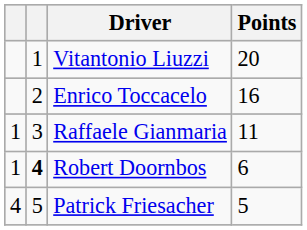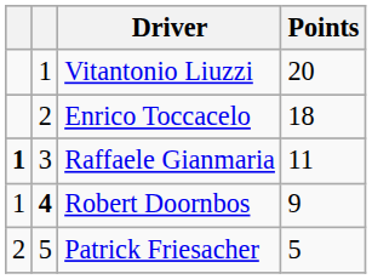 <table class="wikitable" style="font-size: 85%;">
 <tr>
 <th></th>
 <th></th>
 <th>Driver</th>
 <th>Points</th>
 </tr>
 <tr>
 <td align="left"></td>
 <td align="center">1</td>
 <td> <a href='#'>Vitantonio Liuzzi</a></td>
 <td>20</td>
 </tr>
 <tr>
 <td align="left"></td>
 <td align="center">2</td>
 <td> <a href='#'>Enrico Toccacelo</a></td>
-<td>16</td>
+<td>18</td>
 </tr>
 <tr>
-<td align="left"> 1</td>
+<td align="left"><strong> 1</strong></td>
 <td align="center">3</td>
 <td> <a href='#'>Raffaele Gianmaria</a></td>
 <td>11</td>
 </tr>
 <tr>
 <td align="left"> 1</td>
 <td align="center"><strong>4</strong></td>
 <td> <a href='#'>Robert Doornbos</a></td>
-<td>6</td>
+<td>9</td>
 </tr>
 <tr>
-<td align="left"> 4</td>
+<td align="left"> 2</td>
 <td align="center">5</td>
 <td> <a href='#'>Patrick Friesacher</a></td>
 <td>5</td>
 </tr>
 </table>
